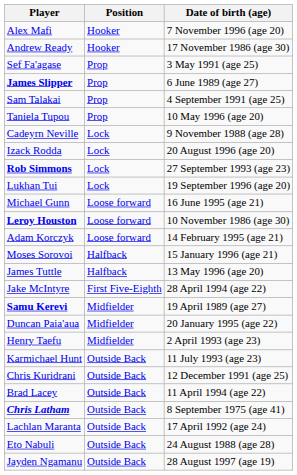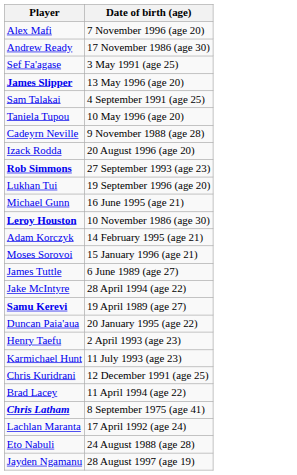 <table class="wikitable">
 <tr>
 <th>Player</th>
-<th>Position</th>
 <th>Date of birth (age)</th>
 </tr>
 <tr>
 <td><a href='#'>Alex Mafi</a></td>
-<td><a href='#'>Hooker</a></td>
 <td>7 November 1996 (age 20)</td>
 </tr>
 <tr>
 <td><a href='#'>Andrew Ready</a></td>
-<td><a href='#'>Hooker</a></td>
 <td>17 November 1986 (age 30)</td>
 </tr>
 <tr>
 <td><a href='#'>Sef Fa'agase</a></td>
-<td><a href='#'>Prop</a></td>
 <td>3 May 1991 (age 25)</td>
 </tr>
 <tr>
 <td><strong><a href='#'>James Slipper</a></strong></td>
-<td><a href='#'>Prop</a></td>
-<td>6 June 1989 (age 27)</td>
+<td>13 May 1996 (age 20)</td>
 </tr>
 <tr>
 <td><a href='#'>Sam Talakai</a></td>
-<td><a href='#'>Prop</a></td>
 <td>4 September 1991 (age 25)</td>
 </tr>
 <tr>
 <td><a href='#'>Taniela Tupou</a></td>
-<td><a href='#'>Prop</a></td>
 <td>10 May 1996 (age 20)</td>
 </tr>
 <tr>
 <td><a href='#'>Cadeyrn Neville</a></td>
-<td><a href='#'>Lock</a></td>
 <td>9 November 1988 (age 28)</td>
 </tr>
 <tr>
 <td><a href='#'>Izack Rodda</a></td>
-<td><a href='#'>Lock</a></td>
 <td>20 August 1996 (age 20)</td>
 </tr>
 <tr>
 <td><strong><a href='#'>Rob Simmons</a></strong></td>
-<td><a href='#'>Lock</a></td>
 <td>27 September 1993  (age 23)</td>
 </tr>
 <tr>
 <td><a href='#'>Lukhan Tui</a></td>
-<td><a href='#'>Lock</a></td>
 <td>19 September 1996 (age 20)</td>
 </tr>
 <tr>
 <td><a href='#'>Michael Gunn</a></td>
-<td><a href='#'>Loose forward</a></td>
 <td>16 June 1995 (age 21)</td>
 </tr>
 <tr>
 <td><strong><a href='#'>Leroy Houston</a></strong></td>
-<td><a href='#'>Loose forward</a></td>
 <td>10 November 1986 (age 30)</td>
 </tr>
 <tr>
 <td><a href='#'>Adam Korczyk</a></td>
-<td><a href='#'>Loose forward</a></td>
 <td>14 February 1995 (age 21)</td>
 </tr>
 <tr>
 <td><a href='#'>Moses Sorovoi</a></td>
-<td><a href='#'>Halfback</a></td>
 <td>15 January 1996 (age 21)</td>
 </tr>
 <tr>
 <td><a href='#'>James Tuttle</a></td>
-<td><a href='#'>Halfback</a></td>
-<td>13 May 1996 (age 20)</td>
+<td>6 June 1989 (age 27)</td>
 </tr>
 <tr>
 <td><a href='#'>Jake McIntyre</a></td>
-<td><a href='#'>First Five-Eighth</a></td>
 <td>28 April 1994 (age 22)</td>
 </tr>
 <tr>
 <td><strong><a href='#'>Samu Kerevi</a></strong></td>
-<td><a href='#'>Midfielder</a></td>
 <td>19 April 1989 (age 27)</td>
 </tr>
 <tr>
 <td><a href='#'>Duncan Paia'aua</a></td>
-<td><a href='#'>Midfielder</a></td>
 <td>20 January 1995 (age 22)</td>
 </tr>
 <tr>
 <td><a href='#'>Henry Taefu</a></td>
-<td><a href='#'>Midfielder</a></td>
 <td>2 April 1993 (age 23)</td>
 </tr>
 <tr>
 <td><a href='#'>Karmichael Hunt</a></td>
-<td><a href='#'>Outside Back</a></td>
 <td>11 July 1993 (age 23)</td>
 </tr>
 <tr>
 <td><a href='#'>Chris Kuridrani</a></td>
-<td><a href='#'>Outside Back</a></td>
 <td>12 December 1991 (age 25)</td>
 </tr>
 <tr>
 <td><a href='#'>Brad Lacey</a></td>
-<td><a href='#'>Outside Back</a></td>
 <td>11 April 1994 (age 22)</td>
 </tr>
 <tr>
 <td><strong><em><a href='#'>Chris Latham</a></em></strong></td>
-<td><a href='#'>Outside Back</a></td>
 <td>8 September 1975 (age 41)</td>
 </tr>
 <tr>
 <td><a href='#'>Lachlan Maranta</a></td>
-<td><a href='#'>Outside Back</a></td>
 <td>17 April 1992 (age 24)</td>
 </tr>
 <tr>
 <td><a href='#'>Eto Nabuli</a></td>
-<td><a href='#'>Outside Back</a></td>
 <td>24 August 1988 (age 28)</td>
 </tr>
 <tr>
 <td><a href='#'>Jayden Ngamanu</a></td>
-<td><a href='#'>Outside Back</a></td>
 <td>28 August 1997 (age 19)</td>
 </tr>
 </table>
